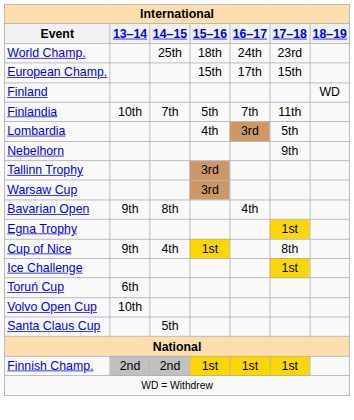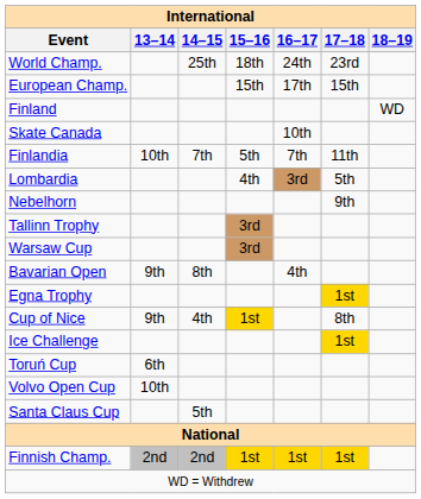 <table class="wikitable" style="text-align:center">
 <tr>
 <th style="background-color: #ffdead; " colspan=7 align=center>International</th>
 </tr>
 <tr>
 <th>Event</th>
 <th><a href='#'>13–14</a></th>
 <th><a href='#'>14–15</a></th>
 <th><a href='#'>15–16</a></th>
 <th><a href='#'>16–17</a></th>
 <th><a href='#'>17–18</a></th>
 <th><a href='#'>18–19</a></th>
 </tr>
 <tr>
 <td align=left><a href='#'>World Champ.</a></td>
 <td></td>
 <td>25th</td>
 <td>18th</td>
 <td>24th</td>
 <td>23rd</td>
 <td></td>
 </tr>
 <tr>
 <td align=left><a href='#'>European Champ.</a></td>
 <td></td>
 <td></td>
 <td>15th</td>
 <td>17th</td>
 <td>15th</td>
 <td></td>
 </tr>
 <tr>
 <td align=left> <a href='#'>Finland</a></td>
 <td></td>
 <td></td>
 <td></td>
 <td></td>
 <td></td>
 <td>WD</td>
+</tr>
+<tr>
+<td align=left> <a href='#'>Skate Canada</a></td>
+<td></td>
+<td></td>
+<td></td>
+<td>10th</td>
+<td></td>
+<td></td>
 </tr>
 <tr>
 <td align=left> <a href='#'>Finlandia</a></td>
 <td>10th</td>
 <td>7th</td>
 <td>5th</td>
 <td>7th</td>
 <td>11th</td>
 <td></td>
 </tr>
 <tr>
 <td align=left> <a href='#'>Lombardia</a></td>
 <td></td>
 <td></td>
 <td>4th</td>
 <td bgcolor=cc9966>3rd</td>
 <td>5th</td>
 <td></td>
 </tr>
 <tr>
 <td align=left> <a href='#'>Nebelhorn</a></td>
 <td></td>
 <td></td>
 <td></td>
 <td></td>
 <td>9th</td>
 <td></td>
 </tr>
 <tr>
 <td align=left> <a href='#'>Tallinn Trophy</a></td>
 <td></td>
 <td></td>
 <td bgcolor=cc9966>3rd</td>
 <td></td>
 <td></td>
 <td></td>
 </tr>
 <tr>
 <td align=left> <a href='#'>Warsaw Cup</a></td>
 <td></td>
 <td></td>
 <td bgcolor=cc9966>3rd</td>
 <td></td>
 <td></td>
 <td></td>
 </tr>
 <tr>
 <td align=left><a href='#'>Bavarian Open</a></td>
 <td>9th</td>
 <td>8th</td>
 <td></td>
 <td>4th</td>
 <td></td>
 <td></td>
 </tr>
 <tr>
 <td align=left><a href='#'>Egna Trophy</a></td>
 <td></td>
 <td></td>
 <td></td>
 <td></td>
 <td bgcolor=gold>1st</td>
 <td></td>
 </tr>
 <tr>
 <td align=left><a href='#'>Cup of Nice</a></td>
 <td>9th</td>
 <td>4th</td>
 <td bgcolor=gold>1st</td>
 <td></td>
 <td>8th</td>
 <td></td>
 </tr>
 <tr>
 <td align=left><a href='#'>Ice Challenge</a></td>
 <td></td>
 <td></td>
 <td></td>
 <td></td>
 <td bgcolor=gold>1st</td>
 <td></td>
 </tr>
 <tr>
 <td align=left><a href='#'>Toruń Cup</a></td>
 <td>6th</td>
 <td></td>
 <td></td>
 <td></td>
 <td></td>
 <td></td>
 </tr>
 <tr>
 <td align=left><a href='#'>Volvo Open Cup</a></td>
 <td>10th</td>
 <td></td>
 <td></td>
 <td></td>
 <td></td>
 <td></td>
 </tr>
 <tr>
 <td align=left><a href='#'>Santa Claus Cup</a></td>
 <td></td>
 <td>5th</td>
 <td></td>
 <td></td>
 <td></td>
 <td></td>
 </tr>
 <tr>
 <th style="background-color: #ffdead; " colspan=7 align=center>National</th>
 </tr>
 <tr>
 <td align=left><a href='#'>Finnish Champ.</a></td>
 <td bgcolor=silver>2nd</td>
 <td bgcolor=silver>2nd</td>
 <td bgcolor=gold>1st</td>
 <td bgcolor=gold>1st</td>
 <td bgcolor=gold>1st</td>
 <td></td>
 </tr>
 <tr>
 <td colspan=7 align=center><small> WD = Withdrew </small></td>
 </tr>
 </table>
